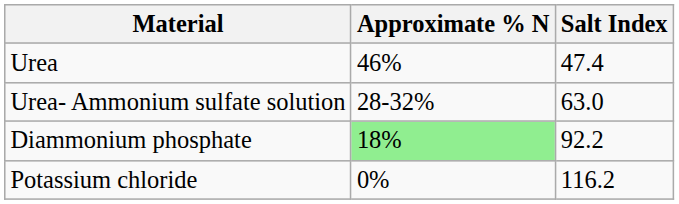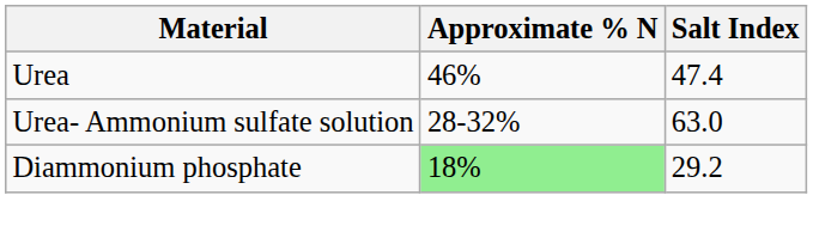 <table class="wikitable">
 <tr>
 <th>Material</th>
 <th>Approximate % N</th>
 <th>Salt Index</th>
 </tr>
 <tr>
 <td>Urea</td>
 <td>46%</td>
 <td>47.4</td>
 </tr>
 <tr>
 <td>Urea- Ammonium sulfate solution</td>
 <td>28-32%</td>
 <td>63.0</td>
 </tr>
 <tr>
 <td>Diammonium phosphate</td>
 <td style="background: lightgreen;">18%</td>
-<td>92.2</td>
-</tr>
-<tr>
-<td>Potassium chloride</td>
-<td>0%</td>
-<td>116.2</td>
+<td>29.2</td>
 </tr>
 </table>
